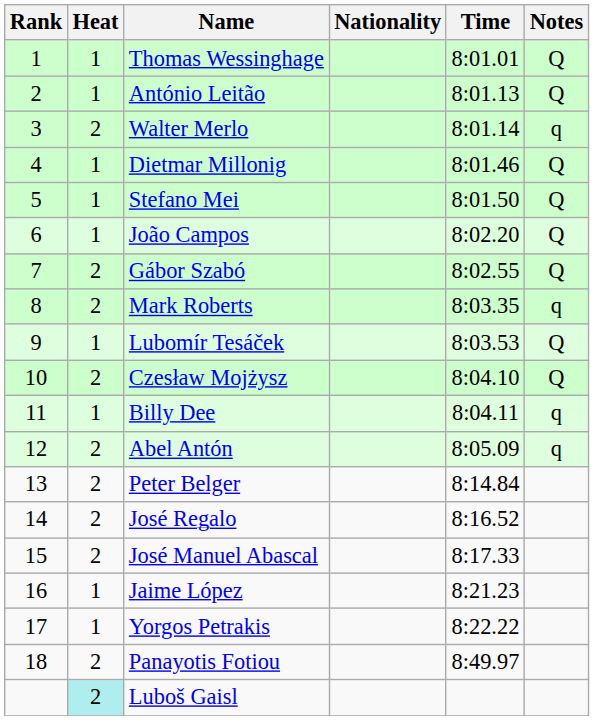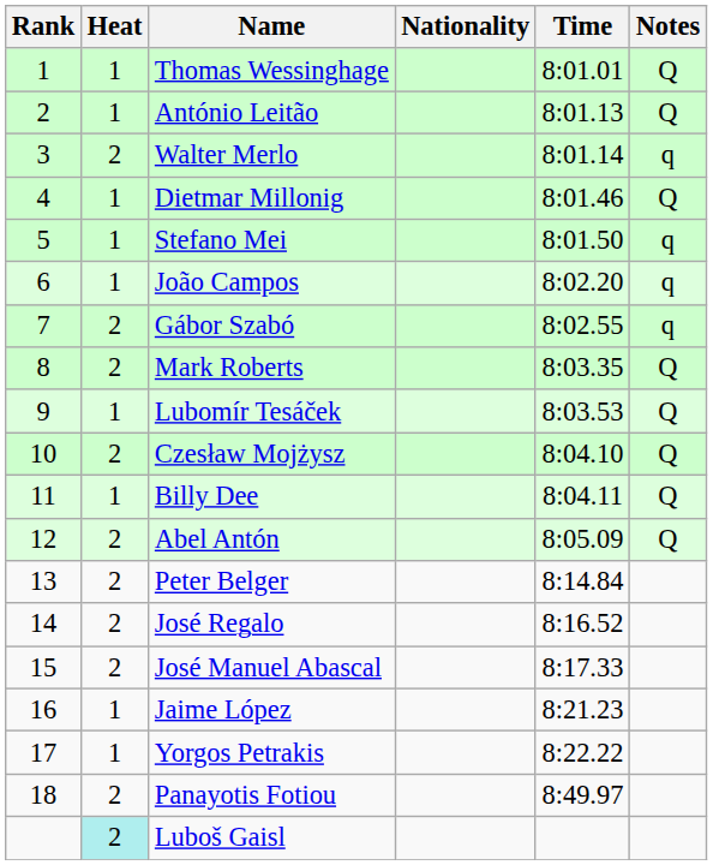 <table class="wikitable sortable" style="text-align:center">
 <tr>
 <th>Rank</th>
 <th>Heat</th>
 <th>Name</th>
 <th>Nationality</th>
 <th>Time</th>
 <th>Notes</th>
 </tr>
 <tr bgcolor=ccffcc>
 <td>1</td>
 <td>1</td>
 <td align="left"><a href='#'>Thomas Wessinghage</a></td>
 <td align=left></td>
 <td>8:01.01</td>
 <td>Q</td>
 </tr>
 <tr bgcolor=ccffcc>
 <td>2</td>
 <td>1</td>
 <td align="left"><a href='#'>António Leitão</a></td>
 <td align=left></td>
 <td>8:01.13</td>
 <td>Q</td>
 </tr>
 <tr bgcolor=ccffcc>
 <td>3</td>
 <td>2</td>
 <td align="left"><a href='#'>Walter Merlo</a></td>
 <td align=left></td>
 <td>8:01.14</td>
 <td>q</td>
 </tr>
 <tr bgcolor=ccffcc>
 <td>4</td>
 <td>1</td>
 <td align="left"><a href='#'>Dietmar Millonig</a></td>
 <td align=left></td>
 <td>8:01.46</td>
 <td>Q</td>
 </tr>
 <tr bgcolor=ccffcc>
 <td>5</td>
 <td>1</td>
 <td align="left"><a href='#'>Stefano Mei</a></td>
 <td align=left></td>
 <td>8:01.50</td>
-<td>Q</td>
+<td>q</td>
 </tr>
 <tr bgcolor=ddffdd>
 <td>6</td>
 <td>1</td>
 <td align="left"><a href='#'>João Campos</a></td>
 <td align=left></td>
 <td>8:02.20</td>
-<td>Q</td>
+<td>q</td>
 </tr>
 <tr bgcolor=ccffcc>
 <td>7</td>
 <td>2</td>
 <td align="left"><a href='#'>Gábor Szabó</a></td>
 <td align=left></td>
 <td>8:02.55</td>
-<td>Q</td>
+<td>q</td>
 </tr>
 <tr bgcolor=ccffcc>
 <td>8</td>
 <td>2</td>
 <td align="left"><a href='#'>Mark Roberts</a></td>
 <td align=left></td>
 <td>8:03.35</td>
-<td>q</td>
+<td>Q</td>
 </tr>
 <tr bgcolor=ddffdd>
 <td>9</td>
 <td>1</td>
 <td align="left"><a href='#'>Lubomír Tesáček</a></td>
 <td align=left></td>
 <td>8:03.53</td>
 <td>Q</td>
 </tr>
 <tr bgcolor=ccffcc>
 <td>10</td>
 <td>2</td>
 <td align="left"><a href='#'>Czesław Mojżysz</a></td>
 <td align=left></td>
 <td>8:04.10</td>
 <td>Q</td>
 </tr>
 <tr bgcolor=ddffdd>
 <td>11</td>
 <td>1</td>
 <td align="left"><a href='#'>Billy Dee</a></td>
 <td align=left></td>
 <td>8:04.11</td>
-<td>q</td>
+<td>Q</td>
 </tr>
 <tr bgcolor=ddffdd>
 <td>12</td>
 <td>2</td>
 <td align="left"><a href='#'>Abel Antón</a></td>
 <td align=left></td>
 <td>8:05.09</td>
-<td>q</td>
+<td>Q</td>
 </tr>
 <tr>
 <td>13</td>
 <td>2</td>
 <td align="left"><a href='#'>Peter Belger</a></td>
 <td align=left></td>
 <td>8:14.84</td>
 <td></td>
 </tr>
 <tr>
 <td>14</td>
 <td>2</td>
 <td align="left"><a href='#'>José Regalo</a></td>
 <td align=left></td>
 <td>8:16.52</td>
 <td></td>
 </tr>
 <tr>
 <td>15</td>
 <td>2</td>
 <td align="left"><a href='#'>José Manuel Abascal</a></td>
 <td align=left></td>
 <td>8:17.33</td>
 <td></td>
 </tr>
 <tr>
 <td>16</td>
 <td>1</td>
 <td align="left"><a href='#'>Jaime López</a></td>
 <td align=left></td>
 <td>8:21.23</td>
 <td></td>
 </tr>
 <tr>
 <td>17</td>
 <td>1</td>
 <td align="left"><a href='#'>Yorgos Petrakis</a></td>
 <td align=left></td>
 <td>8:22.22</td>
 <td></td>
 </tr>
 <tr>
 <td>18</td>
 <td>2</td>
 <td align="left"><a href='#'>Panayotis Fotiou</a></td>
 <td align=left></td>
 <td>8:49.97</td>
 <td></td>
 </tr>
 <tr>
 <td></td>
 <td style="background: paleturquoise;">2</td>
 <td align="left"><a href='#'>Luboš Gaisl</a></td>
 <td align=left></td>
 <td></td>
 <td></td>
 </tr>
 </table>
